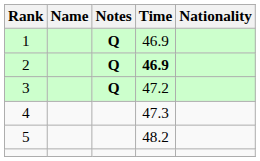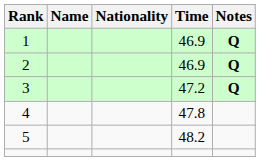 <table class="wikitable sortable" style="text-align:center">
 <tr>
 <th>Rank</th>
 <th>Name</th>
+<th>Nationality</th>
+<th>Time</th>
 <th>Notes</th>
-<th>Time</th>
-<th>Nationality</th>
 </tr>
 <tr bgcolor=ccffcc>
 <td>1</td>
 <td align=left></td>
+<td align=left></td>
+<td>46.9</td>
 <td><strong>Q</strong></td>
-<td>46.9</td>
-<td align=left></td>
 </tr>
 <tr bgcolor=ccffcc>
 <td>2</td>
 <td align=left></td>
+<td align=left></td>
+<td>46.9</td>
 <td><strong>Q</strong></td>
-<td><strong>46.9</strong></td>
-<td align=left></td>
 </tr>
 <tr bgcolor=ccffcc>
 <td>3</td>
 <td align=left></td>
+<td align=left></td>
+<td>47.2</td>
 <td><strong>Q</strong></td>
-<td>47.2</td>
-<td align=left></td>
 </tr>
 <tr>
 <td>4</td>
 <td align=left></td>
+<td align=left></td>
+<td>47.8</td>
 <td></td>
-<td>47.3</td>
-<td align=left></td>
 </tr>
 <tr>
 <td>5</td>
 <td align=left></td>
+<td align=left></td>
+<td>48.2</td>
 <td></td>
-<td>48.2</td>
-<td align=left></td>
 </tr>
 <tr>
 <td></td>
 <td align=left></td>
+<td align=left></td>
 <td></td>
 <td></td>
-<td align=left></td>
 </tr>
 </table>
